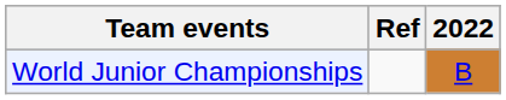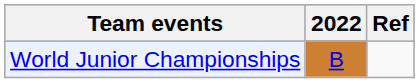 <table style='font-size: 90%; text-align:center;' class='wikitable'>
 <tr>
 <th>Team events</th>
+<th>2022</th>
 <th>Ref</th>
-<th>2022</th>
 </tr>
 <tr>
 <td bgcolor="#ECF2FF"; align="left"><a href='#'>World Junior Championships</a></td>
+<td bgcolor=CD7F32><a href='#'>B</a></td>
 <td></td>
-<td bgcolor=CD7F32><a href='#'>B</a></td>
 </tr>
 </table>
